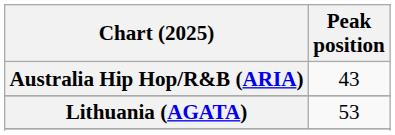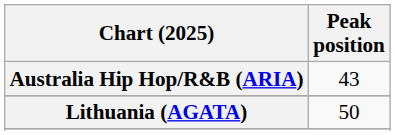 <table class="wikitable sortable plainrowheaders" style="text-align:center">
 <tr>
 <th scope="col">Chart (2025)</th>
 <th scope="col">Peak<br>position</th>
 </tr>
 <tr>
 <th scope="row">Australia Hip Hop/R&B (<a href='#'>ARIA</a>)</th>
 <td>43</td>
 </tr>
 <tr>
 </tr>
 <tr>
 </tr>
 <tr>
 <th scope="row">Lithuania (<a href='#'>AGATA</a>)</th>
-<td>53</td>
+<td>50</td>
 </tr>
 <tr>
 </tr>
 <tr>
 </tr>
 </table>
